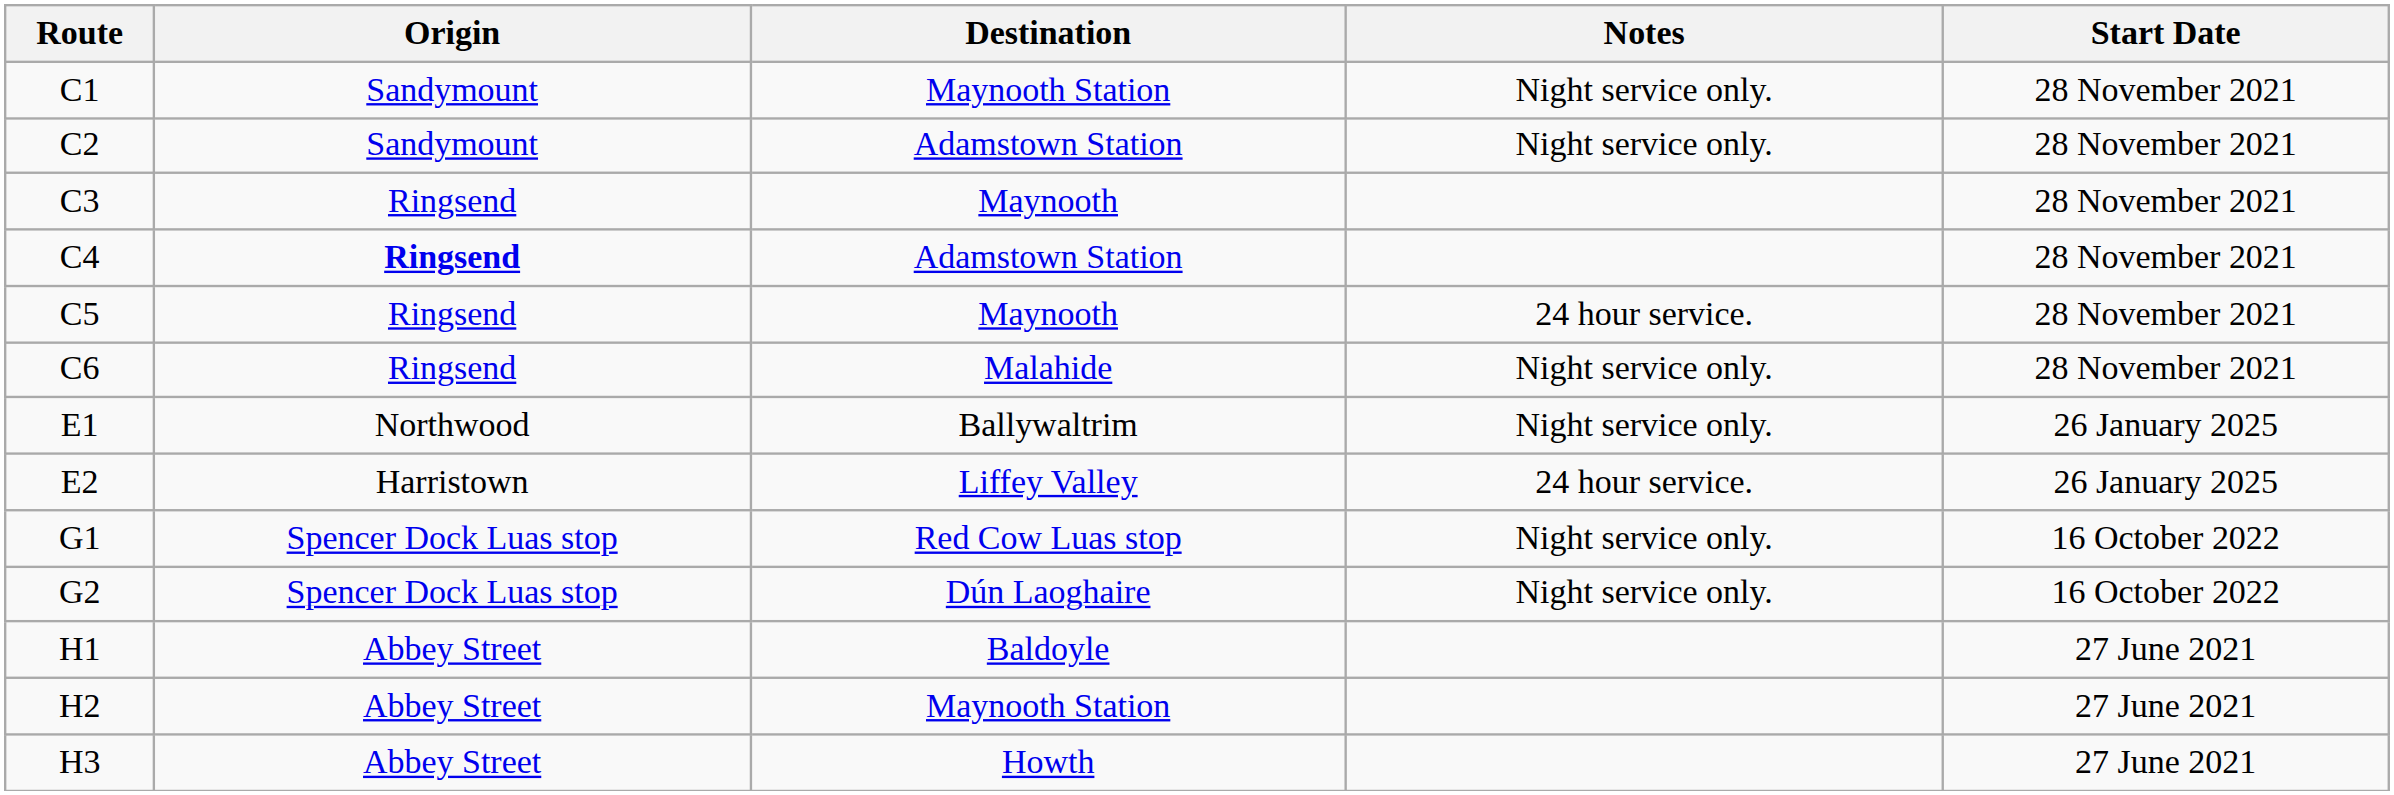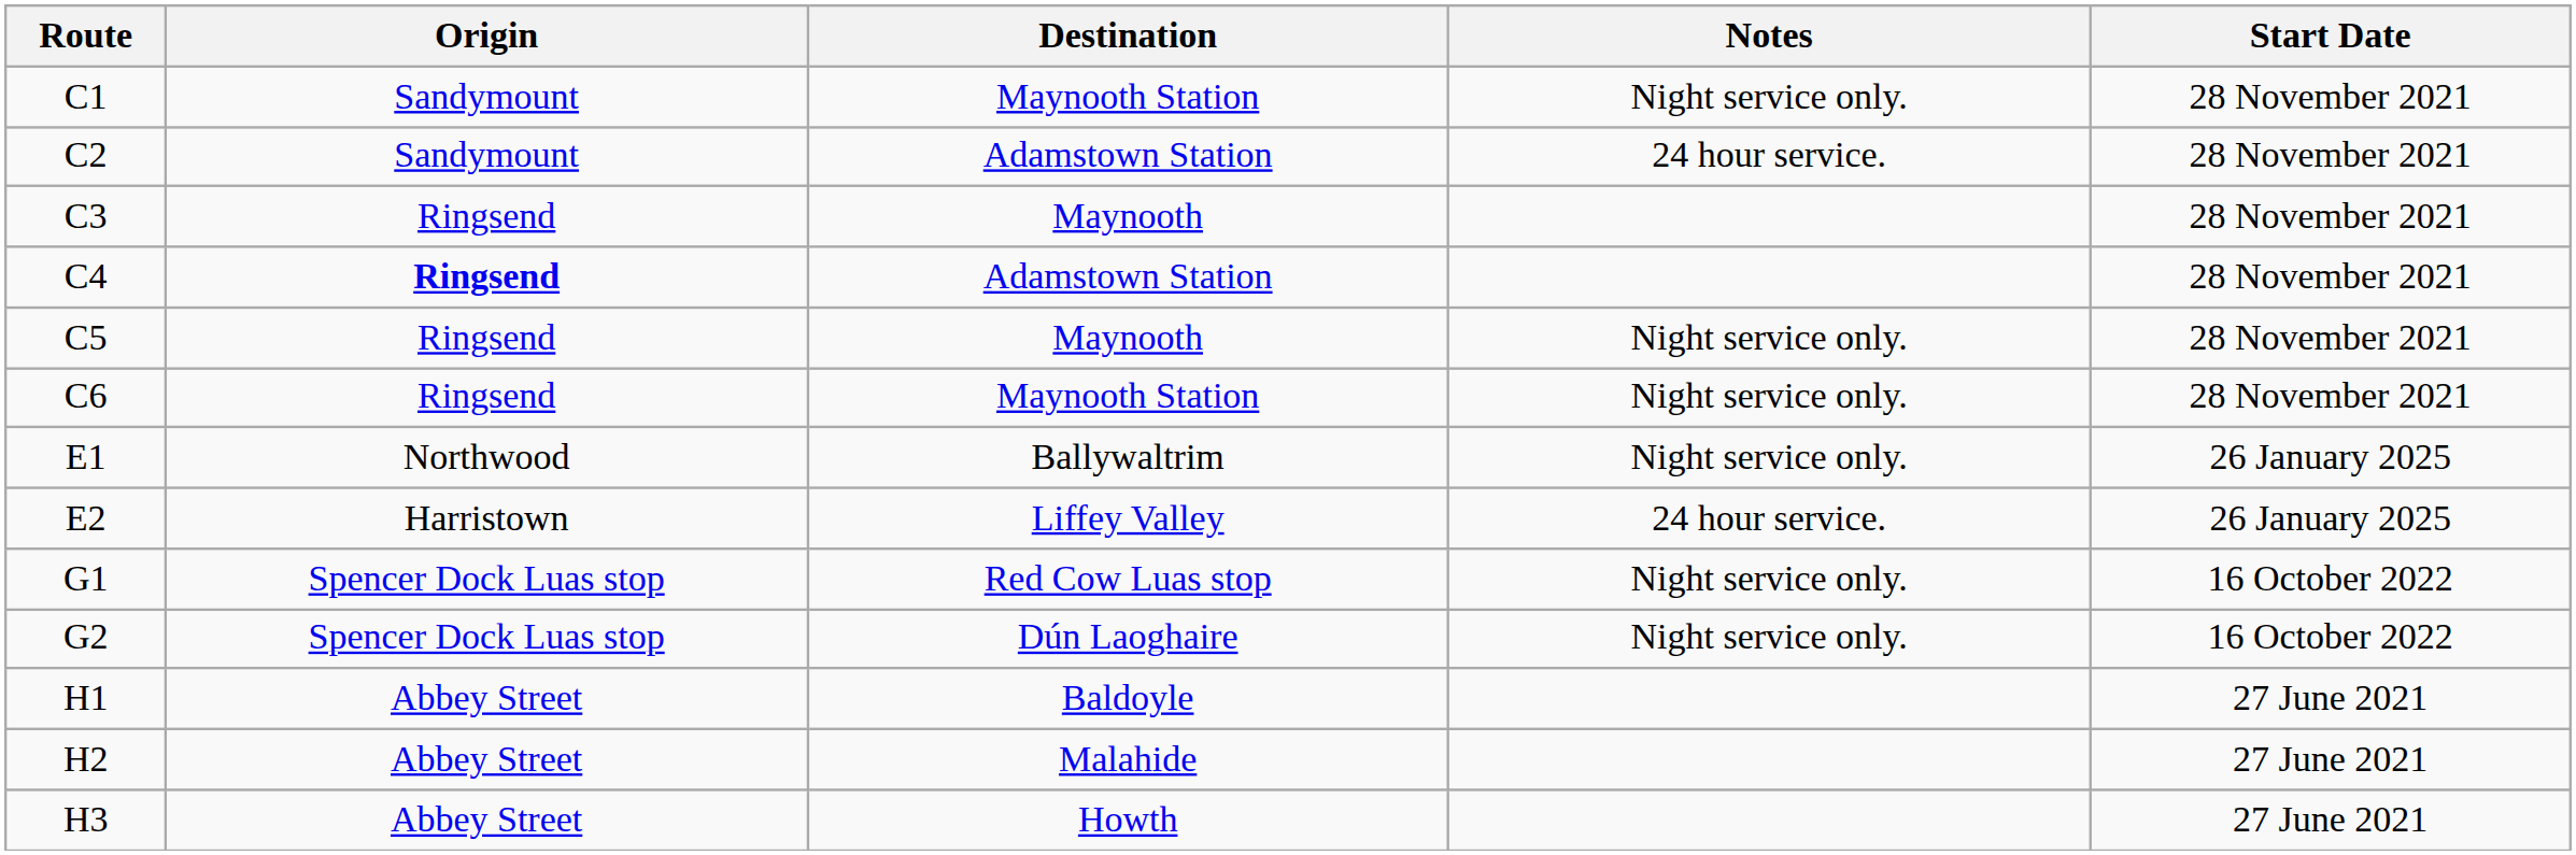 <table class="wikitable" style="font-size: 90%; text-align:center" width="80%">
 <tr>
 <th width="5%">Route</th>
 <th width="20%">Origin</th>
 <th width="20%">Destination</th>
 <th width="20%">Notes</th>
 <th width="15%">Start Date</th>
 </tr>
 <tr>
 <td>C1</td>
 <td><a href='#'>Sandymount</a></td>
 <td><a href='#'>Maynooth Station</a></td>
 <td>Night service only.</td>
 <td>28 November 2021</td>
 </tr>
 <tr>
 <td>C2</td>
 <td><a href='#'>Sandymount</a></td>
 <td><a href='#'>Adamstown Station</a></td>
-<td>Night service only.</td>
+<td>24 hour service.</td>
 <td>28 November 2021</td>
 </tr>
 <tr>
 <td>C3</td>
 <td><a href='#'>Ringsend</a></td>
 <td><a href='#'>Maynooth</a></td>
 <td></td>
 <td>28 November 2021</td>
 </tr>
 <tr>
 <td>C4</td>
 <td><strong><a href='#'>Ringsend</a></strong></td>
 <td><a href='#'>Adamstown Station</a></td>
 <td></td>
 <td>28 November 2021</td>
 </tr>
 <tr>
 <td>C5</td>
 <td><a href='#'>Ringsend</a></td>
 <td><a href='#'>Maynooth</a></td>
-<td>24 hour service.</td>
+<td>Night service only.</td>
 <td>28 November 2021</td>
 </tr>
 <tr>
 <td>C6</td>
 <td><a href='#'>Ringsend</a></td>
-<td><a href='#'>Malahide</a></td>
+<td><a href='#'>Maynooth Station</a></td>
 <td>Night service only.</td>
 <td>28 November 2021</td>
 </tr>
 <tr>
 <td>E1</td>
 <td>Northwood</td>
 <td>Ballywaltrim</td>
 <td>Night service only.</td>
 <td>26 January 2025</td>
 </tr>
 <tr>
 <td>E2</td>
 <td>Harristown</td>
 <td><a href='#'>Liffey Valley</a></td>
 <td>24 hour service.</td>
 <td>26 January 2025</td>
 </tr>
 <tr>
 <td>G1</td>
 <td><a href='#'>Spencer Dock Luas stop</a></td>
 <td><a href='#'>Red Cow Luas stop</a></td>
 <td>Night service only.</td>
 <td>16 October 2022</td>
 </tr>
 <tr>
 <td>G2</td>
 <td><a href='#'>Spencer Dock Luas stop</a></td>
 <td><a href='#'>Dún Laoghaire</a></td>
 <td>Night service only.</td>
 <td>16 October 2022</td>
 </tr>
 <tr>
 <td>H1</td>
 <td><a href='#'>Abbey Street</a></td>
 <td><a href='#'>Baldoyle</a></td>
 <td></td>
 <td>27 June 2021</td>
 </tr>
 <tr>
 <td>H2</td>
 <td><a href='#'>Abbey Street</a></td>
-<td><a href='#'>Maynooth Station</a></td>
+<td><a href='#'>Malahide</a></td>
 <td></td>
 <td>27 June 2021</td>
 </tr>
 <tr>
 <td>H3</td>
 <td><a href='#'>Abbey Street</a></td>
 <td><a href='#'>Howth</a></td>
 <td></td>
 <td>27 June 2021</td>
 </tr>
 <tr>
 </tr>
 </table>
